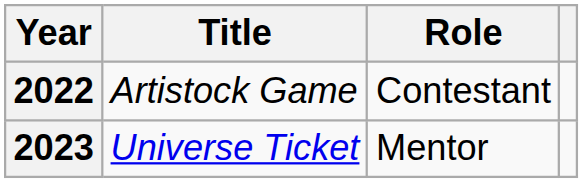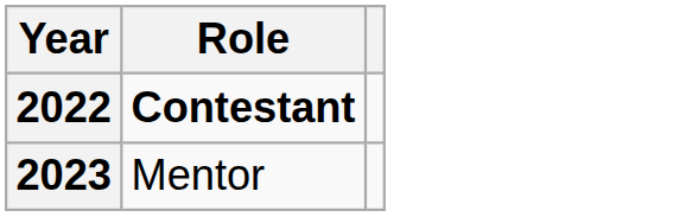 <table class="wikitable  plainrowheaders">
 <tr>
 <th scope="col">Year</th>
-<th scope="col">Title</th>
 <th scope="col">Role</th>
 <th scope="col" class="unsortable"></th>
 </tr>
 <tr>
 <th scope="row">2022</th>
-<td><em>Artistock Game</em></td>
-<td>Contestant</td>
+<td><strong>Contestant</strong></td>
 <td style="text-align:center"></td>
 </tr>
 <tr>
 <th scope="row">2023</th>
-<td><em><a href='#'>Universe Ticket</a></em></td>
 <td>Mentor</td>
 <td style="text-align:center"></td>
 </tr>
 </table>
